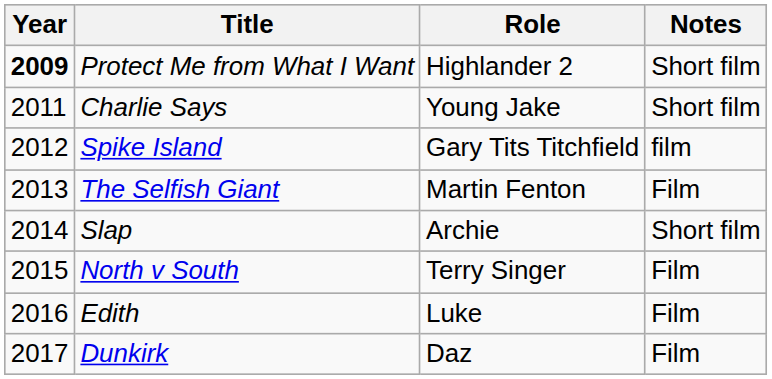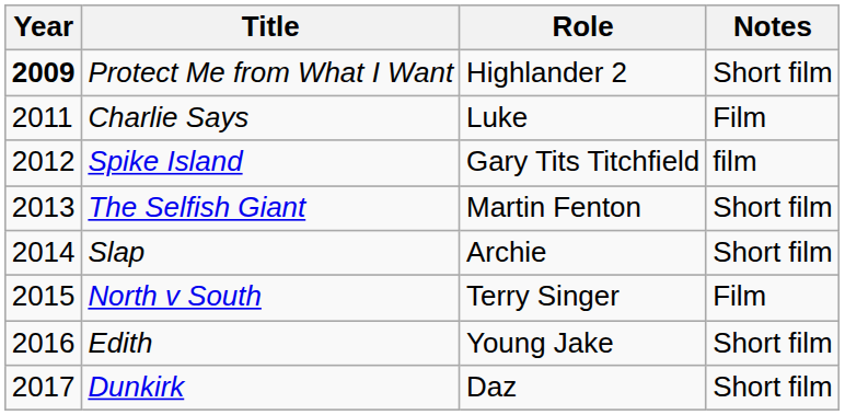 <table class="wikitable">
 <tr>
 <th>Year</th>
 <th>Title</th>
 <th>Role</th>
 <th>Notes</th>
 </tr>
 <tr>
 <td><strong>2009</strong></td>
 <td><em>Protect Me from What I Want</em></td>
 <td>Highlander 2</td>
 <td>Short film</td>
 </tr>
 <tr>
 <td>2011</td>
 <td><em>Charlie Says</em></td>
-<td>Young Jake</td>
-<td>Short film</td>
+<td>Luke</td>
+<td>Film</td>
 </tr>
 <tr>
 <td>2012</td>
 <td><a href='#'><em>Spike Island</em></a></td>
 <td>Gary  Tits Titchfield</td>
 <td>film</td>
 </tr>
 <tr>
 <td>2013</td>
 <td><em><a href='#'>The Selfish Giant</a></em></td>
 <td>Martin Fenton</td>
-<td>Film</td>
+<td>Short film</td>
 </tr>
 <tr>
 <td>2014</td>
 <td><em>Slap</em></td>
 <td>Archie</td>
 <td>Short film</td>
 </tr>
 <tr>
 <td>2015</td>
 <td><em><a href='#'>North v South</a></em></td>
 <td>Terry Singer</td>
 <td>Film</td>
 </tr>
 <tr>
 <td>2016</td>
 <td><em>Edith</em></td>
-<td>Luke</td>
-<td>Film</td>
+<td>Young Jake</td>
+<td>Short film</td>
 </tr>
 <tr>
 <td>2017</td>
 <td><a href='#'><em>Dunkirk</em></a></td>
 <td>Daz</td>
-<td>Film</td>
+<td>Short film</td>
 </tr>
 </table>
